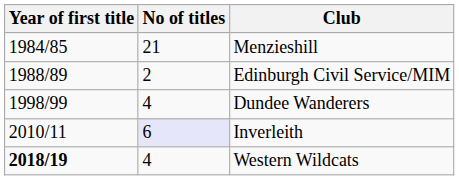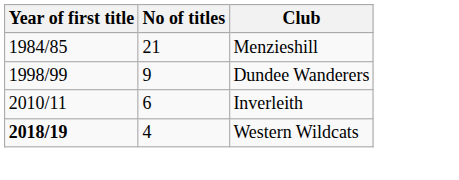 <table class="wikitable sortable" style="text-align:left">
 <tr>
 <th scope="row">Year of first title</th>
 <th scope="col">No of titles</th>
 <th scope="col" class="unsortable">Club</th>
 </tr>
 <tr>
 <td>1984/85</td>
 <td>21</td>
 <td>Menzieshill</td>
 </tr>
 <tr>
-<td>1988/89</td>
-<td>2</td>
-<td>Edinburgh Civil Service/MIM</td>
-</tr>
-<tr>
 <td>1998/99</td>
-<td>4</td>
+<td>9</td>
 <td>Dundee Wanderers</td>
 </tr>
 <tr>
 <td>2010/11</td>
-<td style="background: lavender;">6</td>
+<td>6</td>
 <td>Inverleith</td>
 </tr>
 <tr>
 <td><strong>2018/19</strong></td>
 <td>4</td>
 <td>Western Wildcats</td>
 </tr>
 </table>
